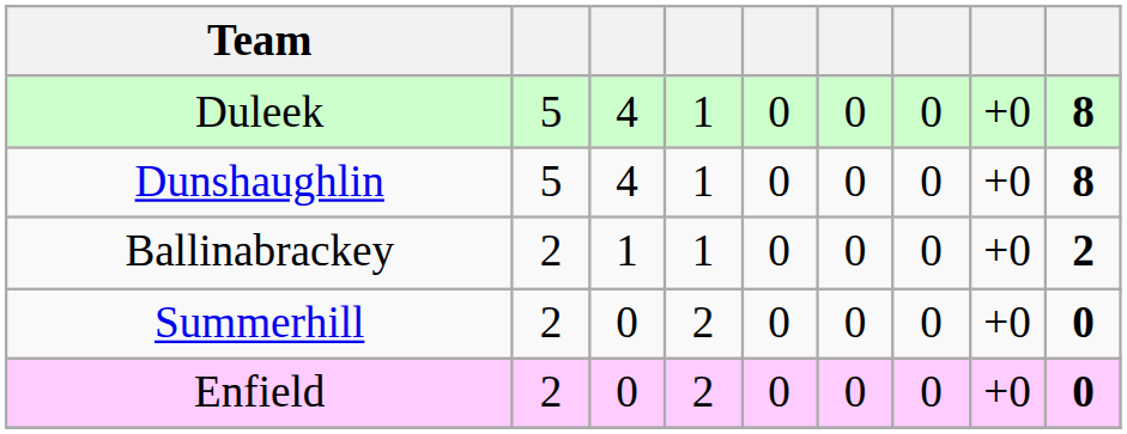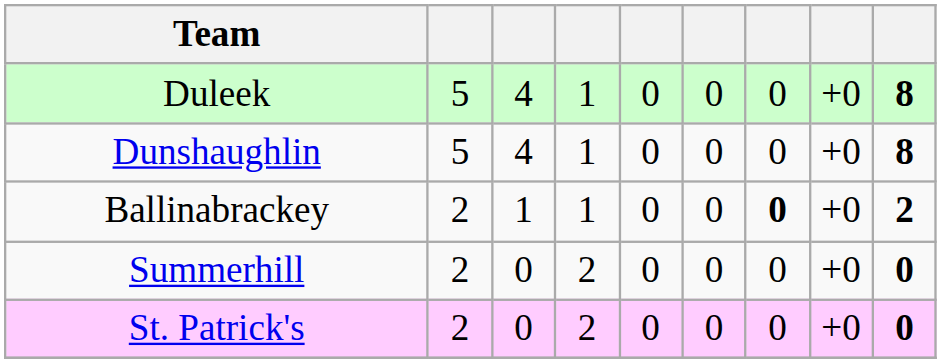 <table class="wikitable" style="text-align:center">
 <tr>
 <th width="175">Team</th>
 <th width="20"></th>
 <th width="20"></th>
 <th width="20"></th>
 <th width="20"></th>
 <th width="20"></th>
 <th width="20"></th>
 <th width="20"></th>
 <th width="20"></th>
 </tr>
 <tr style="background:#cfc;">
 <td>Duleek</td>
 <td>5</td>
 <td>4</td>
 <td>1</td>
 <td>0</td>
 <td>0</td>
 <td>0</td>
 <td>+0</td>
 <td><strong>8</strong></td>
 </tr>
 <tr>
 <td><a href='#'>Dunshaughlin</a></td>
 <td>5</td>
 <td>4</td>
 <td>1</td>
 <td>0</td>
 <td>0</td>
 <td>0</td>
 <td>+0</td>
 <td><strong>8</strong></td>
 </tr>
 <tr>
 <td>Ballinabrackey</td>
 <td>2</td>
 <td>1</td>
 <td>1</td>
 <td>0</td>
 <td>0</td>
-<td>0</td>
+<td><strong>0</strong></td>
 <td>+0</td>
 <td><strong>2</strong></td>
 </tr>
 <tr>
 <td><a href='#'>Summerhill</a></td>
 <td>2</td>
 <td>0</td>
 <td>2</td>
 <td>0</td>
 <td>0</td>
 <td>0</td>
 <td>+0</td>
 <td><strong>0</strong></td>
 </tr>
 <tr style="background:#fcf;">
-<td>Enfield</td>
+<td><a href='#'>St. Patrick's</a></td>
 <td>2</td>
 <td>0</td>
 <td>2</td>
 <td>0</td>
 <td>0</td>
 <td>0</td>
 <td>+0</td>
 <td><strong>0</strong></td>
 </tr>
 <tr>
 </tr>
 </table>
